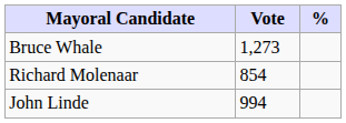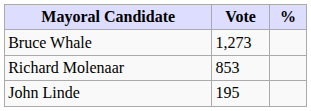 <table class="wikitable">
 <tr>
 <th style="background:#ddf; width:200px;">Mayoral Candidate </th>
 <th style="background:#ddf; width:50px;">Vote</th>
 <th style="background:#ddf; width:30px;">%</th>
 </tr>
 <tr>
 <td>Bruce Whale</td>
 <td>1,273</td>
 <td></td>
 </tr>
 <tr>
 <td>Richard Molenaar</td>
-<td>854</td>
+<td>853</td>
 <td></td>
 </tr>
 <tr>
 <td>John Linde</td>
-<td>994</td>
+<td>195</td>
 <td></td>
 </tr>
 </table>
